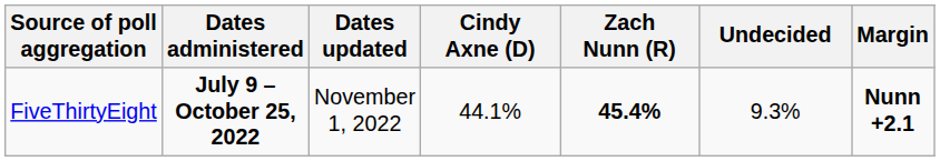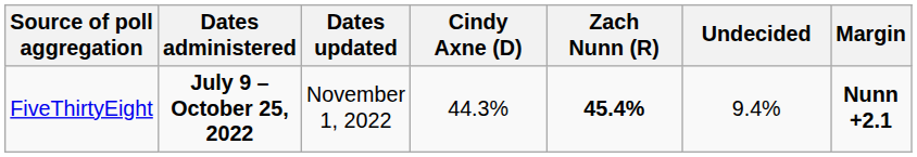 <table class="wikitable sortable" style="text-align:center;font-size:90%;line-height:17px">
 <tr>
 <th>Source of poll<br>aggregation</th>
 <th>Dates<br>administered</th>
 <th>Dates<br>updated</th>
 <th style="width:100px;">Cindy<br>Axne (D)</th>
 <th style="width:100px;">Zach<br>Nunn (R)</th>
 <th style="width:100px;">Undecided<br></th>
 <th>Margin</th>
 </tr>
 <tr>
 <td><a href='#'>FiveThirtyEight</a></td>
 <td><strong>July 9 – October 25, 2022</strong></td>
 <td>November 1, 2022</td>
-<td>44.1%</td>
+<td>44.3%</td>
 <td><strong>45.4%</strong></td>
-<td>9.3%</td>
+<td>9.4%</td>
 <td><strong>Nunn +2.1</strong></td>
 </tr>
 </table>
